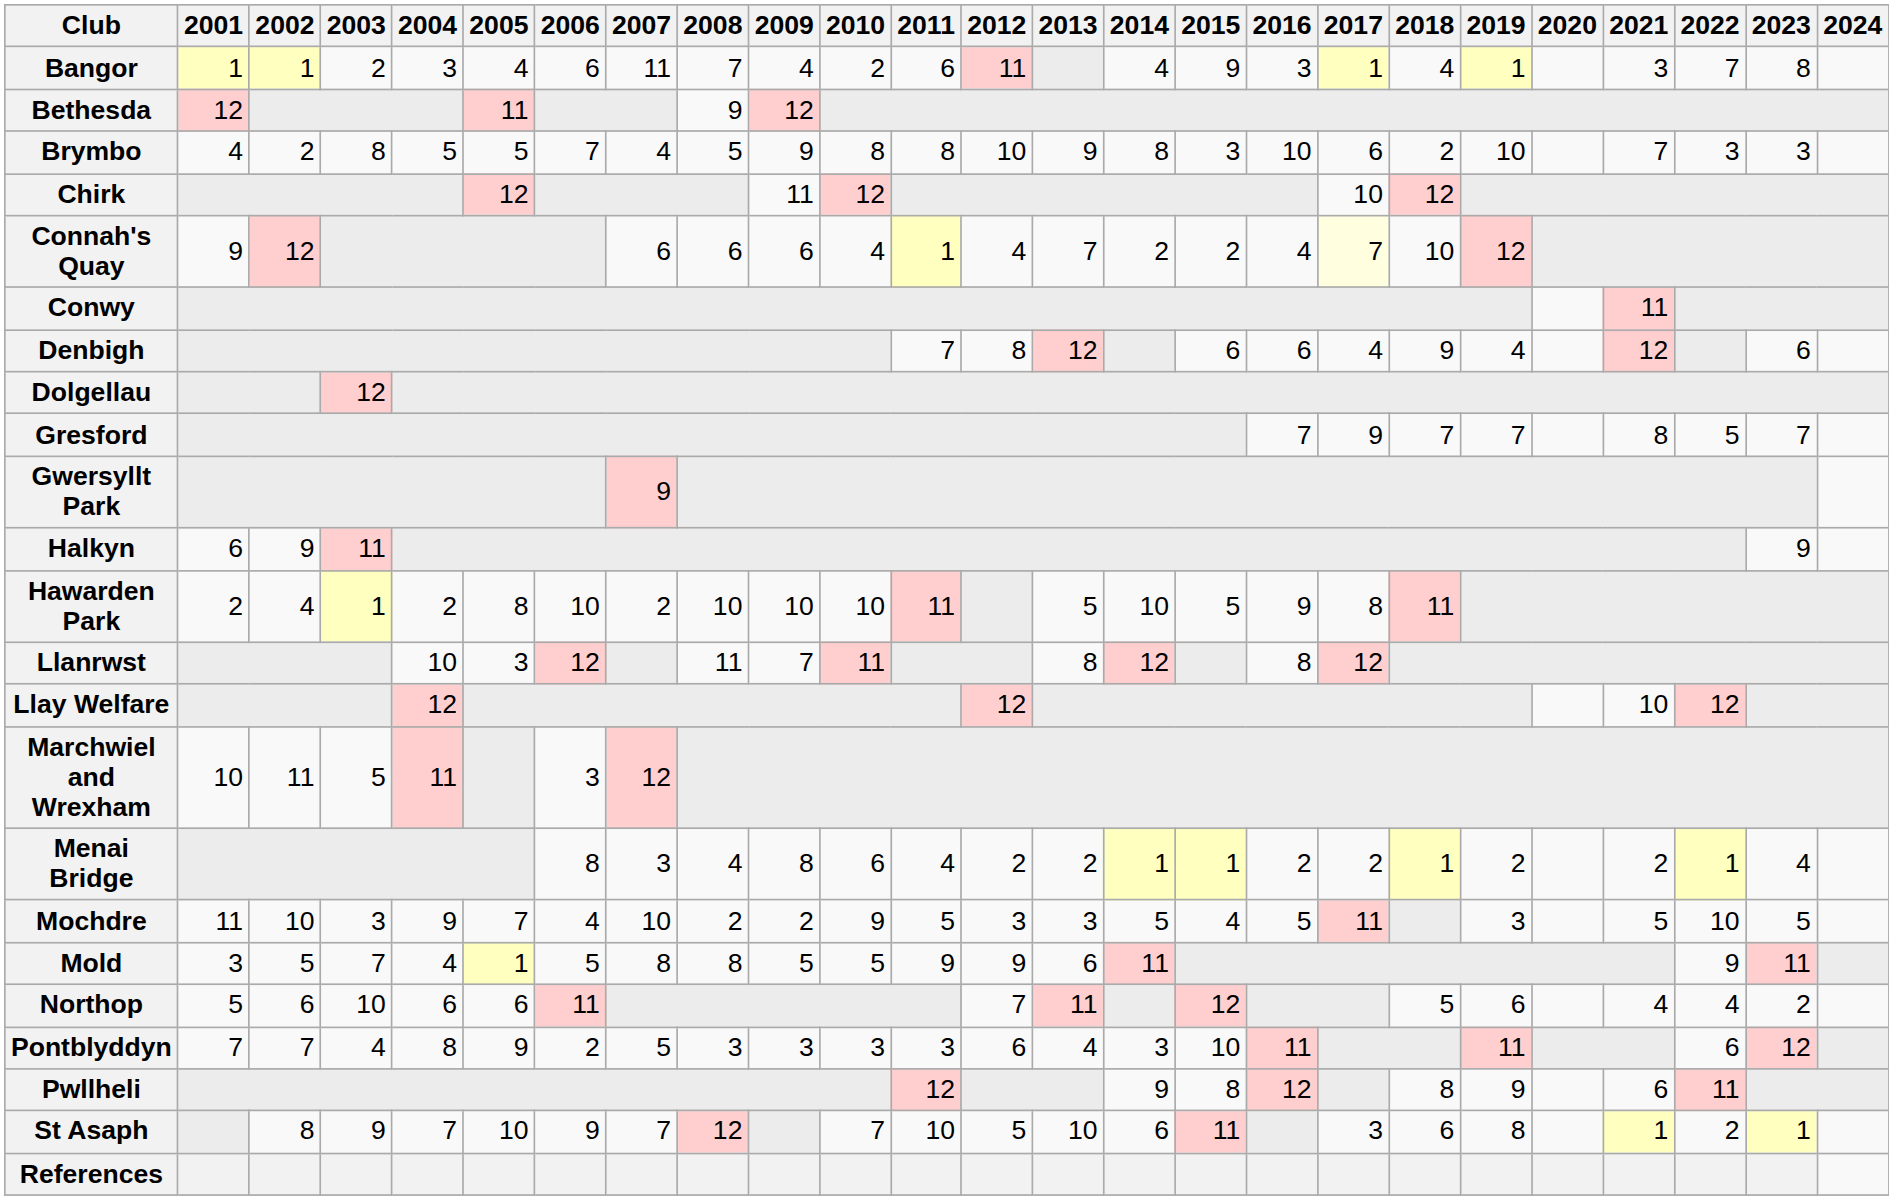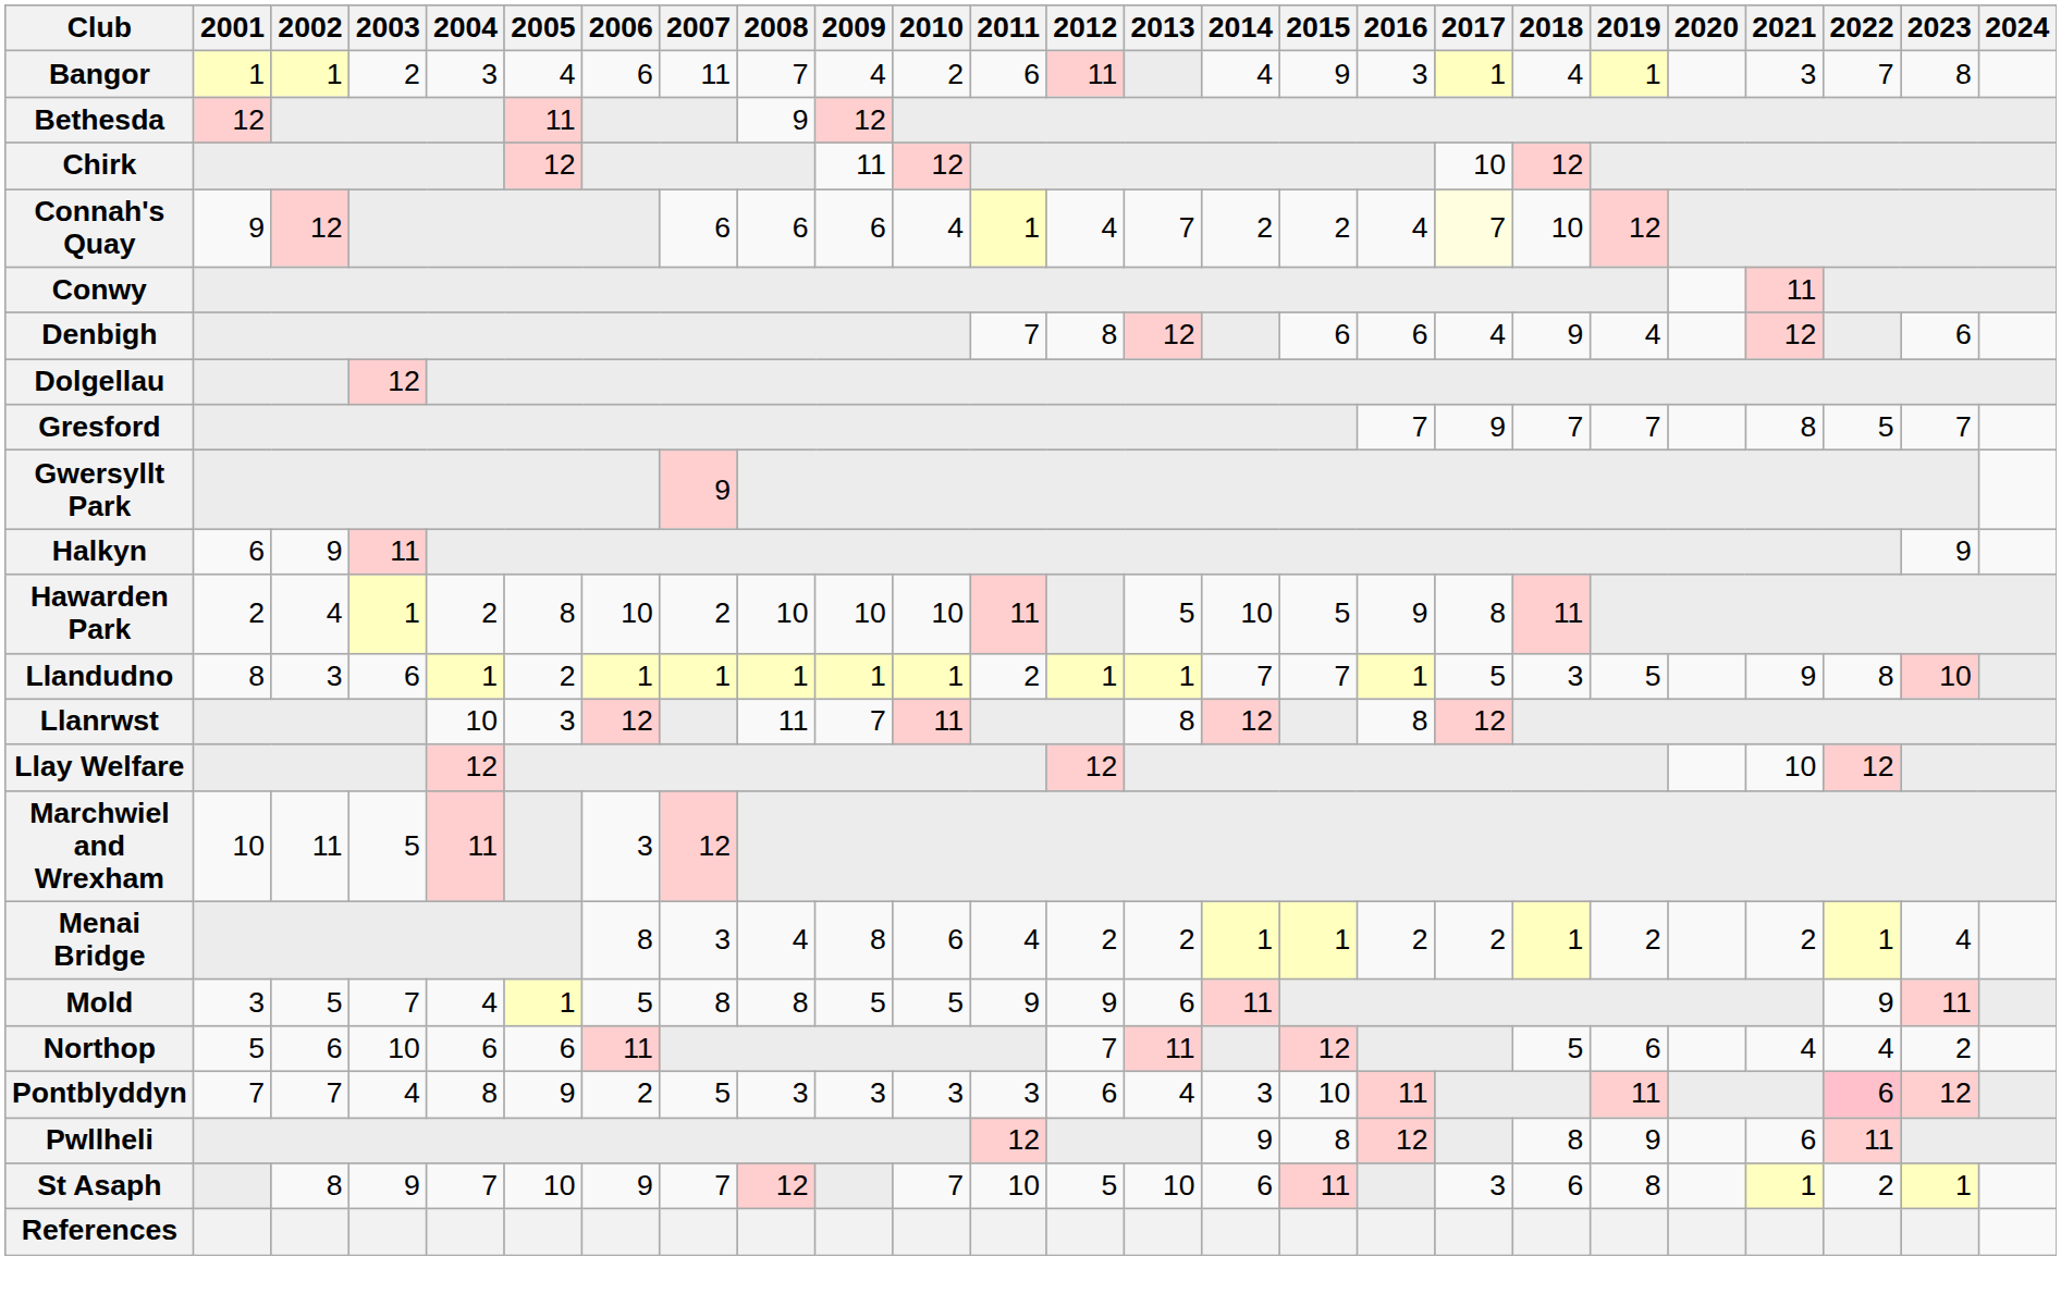 <table class="wikitable plainrowheaders" style="text-align:right">
 <tr>
 <th scope="col">Club</th>
 <th scope="col">2001</th>
 <th scope="col">2002</th>
 <th scope="col">2003</th>
 <th scope="col">2004</th>
 <th scope="col">2005</th>
 <th scope="col">2006</th>
 <th scope="col">2007</th>
 <th scope="col">2008</th>
 <th scope="col">2009</th>
 <th scope="col">2010</th>
 <th scope="col">2011</th>
 <th scope="col">2012</th>
 <th scope="col">2013</th>
 <th scope="col">2014</th>
 <th scope="col">2015</th>
 <th scope="col">2016</th>
 <th scope="col">2017</th>
 <th scope="col">2018</th>
 <th scope="col">2019</th>
 <th scope="col">2020</th>
 <th scope="col">2021</th>
 <th scope="col">2022</th>
 <th scope="col">2023</th>
 <th scope="col">2024</th>
 </tr>
 <tr>
 <th scope="row">Bangor</th>
 <td bgcolor="#ffffbf">1</td>
 <td bgcolor="#ffffbf">1</td>
 <td>2</td>
 <td>3</td>
 <td>4</td>
 <td>6</td>
 <td>11</td>
 <td>7</td>
 <td>4</td>
 <td>2</td>
 <td>6</td>
 <td bgcolor="#ffcfcf">11</td>
 <td bgcolor="#ececec"></td>
 <td>4</td>
 <td>9</td>
 <td>3</td>
 <td bgcolor="#ffffbf">1</td>
 <td>4</td>
 <td bgcolor="#ffffbf">1</td>
 <td></td>
 <td>3</td>
 <td>7</td>
 <td>8</td>
 <td></td>
 </tr>
 <tr>
 <th scope="row">Bethesda</th>
 <td bgcolor="#ffcfcf">12</td>
 <td bgcolor="#ececec" colspan="3"></td>
 <td bgcolor="#ffcfcf">11</td>
 <td bgcolor="#ececec" colspan="2"></td>
 <td>9</td>
 <td bgcolor="#ffcfcf">12</td>
 <td bgcolor="#ececec" colspan="15"></td>
-</tr>
-<tr>
-<th scope="row">Brymbo</th>
-<td>4</td>
-<td>2</td>
-<td>8</td>
-<td>5</td>
-<td>5</td>
-<td>7</td>
-<td>4</td>
-<td>5</td>
-<td>9</td>
-<td>8</td>
-<td>8</td>
-<td>10</td>
-<td>9</td>
-<td>8</td>
-<td>3</td>
-<td>10</td>
-<td>6</td>
-<td>2</td>
-<td>10</td>
-<td></td>
-<td>7</td>
-<td>3</td>
-<td>3</td>
-<td></td>
 </tr>
 <tr>
 <th scope="row">Chirk</th>
 <td bgcolor="#ececec" colspan="4"></td>
 <td bgcolor="#ffcfcf">12</td>
 <td bgcolor="#ececec" colspan="3"></td>
 <td>11</td>
 <td bgcolor="#ffcfcf">12</td>
 <td bgcolor="#ececec" colspan="6"></td>
 <td>10</td>
 <td bgcolor="#ffcfcf">12</td>
 <td bgcolor="#ececec" colspan="6"></td>
 </tr>
 <tr>
 <th scope="row">Connah's Quay</th>
 <td>9</td>
 <td bgcolor="#ffcfcf">12</td>
 <td bgcolor="#ececec" colspan="4"></td>
 <td>6</td>
 <td>6</td>
 <td>6</td>
 <td>4</td>
 <td bgcolor="#ffffbf">1</td>
 <td>4</td>
 <td>7</td>
 <td>2</td>
 <td>2</td>
 <td>4</td>
 <td style="background: lightyellow;">7</td>
 <td>10</td>
 <td bgcolor="#ffcfcf">12</td>
 <td bgcolor="#ececec" colspan="5"></td>
 </tr>
 <tr>
 <th scope="row">Conwy</th>
 <td bgcolor="#ececec" colspan="19"></td>
 <td></td>
 <td bgcolor="#ffcfcf">11</td>
 <td bgcolor="#ececec" colspan="3"></td>
 </tr>
 <tr>
 <th scope="row">Denbigh</th>
 <td bgcolor="#ececec" colspan="10"></td>
 <td>7</td>
 <td>8</td>
 <td bgcolor="#ffcfcf">12</td>
 <td bgcolor="#ececec"></td>
 <td>6</td>
 <td>6</td>
 <td>4</td>
 <td>9</td>
 <td>4</td>
 <td></td>
 <td bgcolor="#ffcfcf">12</td>
 <td bgcolor="#ececec" colspan="1"></td>
 <td>6</td>
 <td></td>
 </tr>
 <tr>
 <th scope="row">Dolgellau</th>
 <td bgcolor="#ececec" colspan="2"></td>
 <td bgcolor="#ffcfcf">12</td>
 <td bgcolor="#ececec" colspan="21"></td>
 </tr>
 <tr>
 <th scope="row">Gresford</th>
 <td bgcolor="#ececec" colspan="15"></td>
 <td>7</td>
 <td>9</td>
 <td>7</td>
 <td>7</td>
 <td></td>
 <td>8</td>
 <td>5</td>
 <td>7</td>
 <td></td>
 </tr>
 <tr>
 <th scope="row">Gwersyllt Park </th>
 <td bgcolor="#ececec" colspan="6"></td>
 <td bgcolor="#ffcfcf">9</td>
 <td bgcolor="#ececec" colspan="16"></td>
 <td></td>
 </tr>
 <tr>
 <th scope="row">Halkyn</th>
 <td>6</td>
 <td>9</td>
 <td bgcolor="#ffcfcf">11</td>
 <td bgcolor="#ececec" colspan="19"></td>
 <td>9</td>
 <td></td>
 </tr>
 <tr>
 <th scope="row">Hawarden Park</th>
 <td>2</td>
 <td>4</td>
 <td bgcolor="#ffffbf">1</td>
 <td>2</td>
 <td>8</td>
 <td>10</td>
 <td>2</td>
 <td>10</td>
 <td>10</td>
 <td>10</td>
 <td bgcolor="#ffcfcf">11</td>
 <td bgcolor="#ececec"></td>
 <td>5</td>
 <td>10</td>
 <td>5</td>
 <td>9</td>
 <td>8</td>
 <td bgcolor="#ffcfcf">11</td>
 <td bgcolor="#ececec" colspan="6"></td>
 </tr>
 <tr>
+<th scope="row">Llandudno</th>
+<td>8</td>
+<td>3</td>
+<td>6</td>
+<td bgcolor="#ffffbf">1</td>
+<td>2</td>
+<td bgcolor="#ffffbf">1</td>
+<td bgcolor="#ffffbf">1</td>
+<td bgcolor="#ffffbf">1</td>
+<td bgcolor="#ffffbf">1</td>
+<td bgcolor="#ffffbf">1</td>
+<td>2</td>
+<td bgcolor="#ffffbf">1</td>
+<td bgcolor="#ffffbf">1</td>
+<td>7</td>
+<td>7</td>
+<td bgcolor="#ffffbf">1</td>
+<td>5</td>
+<td>3</td>
+<td>5</td>
+<td></td>
+<td>9</td>
+<td>8</td>
+<td bgcolor="#ffcfcf">10</td>
+<td bgcolor="#ececec" colspan="1"></td>
+</tr>
+<tr>
 <th scope="row">Llanrwst</th>
 <td bgcolor="#ececec" colspan="3"></td>
 <td>10</td>
 <td>3</td>
 <td bgcolor="#ffcfcf">12</td>
 <td bgcolor="#ececec"></td>
 <td>11</td>
 <td>7</td>
 <td bgcolor="#ffcfcf">11</td>
 <td bgcolor="#ececec" colspan="2"></td>
 <td>8</td>
 <td bgcolor="#ffcfcf">12</td>
 <td bgcolor="#ececec"></td>
 <td>8</td>
 <td bgcolor="#ffcfcf">12</td>
 <td bgcolor="#ececec" colspan="7"></td>
 </tr>
 <tr>
 <th scope="row">Llay Welfare</th>
 <td bgcolor="#ececec" colspan="3"></td>
 <td bgcolor="#ffcfcf">12</td>
 <td bgcolor="#ececec" colspan="7"></td>
 <td bgcolor="#ffcfcf">12</td>
 <td bgcolor="#ececec" colspan="7"></td>
 <td></td>
 <td>10</td>
 <td bgcolor="#ffcfcf">12</td>
 <td bgcolor="#ececec" colspan="2"></td>
 </tr>
 <tr>
 <th scope="row">Marchwiel and Wrexham</th>
 <td>10</td>
 <td>11</td>
 <td>5</td>
 <td bgcolor="#ffcfcf">11</td>
 <td bgcolor="#ececec"></td>
 <td>3</td>
 <td bgcolor="#ffcfcf">12</td>
 <td bgcolor="#ececec" colspan="17"></td>
 </tr>
 <tr>
 <th scope="row">Menai Bridge</th>
 <td bgcolor="#ececec" colspan="5"></td>
 <td>8</td>
 <td>3</td>
 <td>4</td>
 <td>8</td>
 <td>6</td>
 <td>4</td>
 <td>2</td>
 <td>2</td>
 <td bgcolor="#ffffbf">1</td>
 <td bgcolor="#ffffbf">1</td>
 <td>2</td>
 <td>2</td>
 <td bgcolor="#ffffbf">1</td>
 <td>2</td>
 <td></td>
 <td>2</td>
 <td bgcolor="#ffffbf">1</td>
 <td>4</td>
-<td></td>
-</tr>
-<tr>
-<th scope="row">Mochdre</th>
-<td>11</td>
-<td>10</td>
-<td>3</td>
-<td>9</td>
-<td>7</td>
-<td>4</td>
-<td>10</td>
-<td>2</td>
-<td>2</td>
-<td>9</td>
-<td>5</td>
-<td>3</td>
-<td>3</td>
-<td>5</td>
-<td>4</td>
-<td>5</td>
-<td bgcolor="#ffcfcf">11</td>
-<td bgcolor="#ececec"></td>
-<td>3</td>
-<td></td>
-<td>5</td>
-<td>10</td>
-<td>5</td>
 <td></td>
 </tr>
 <tr>
 <th scope="row">Mold</th>
 <td>3</td>
 <td>5</td>
 <td>7</td>
 <td>4</td>
 <td bgcolor="#ffffbf">1</td>
 <td>5</td>
 <td>8</td>
 <td>8</td>
 <td>5</td>
 <td>5</td>
 <td>9</td>
 <td>9</td>
 <td>6</td>
 <td bgcolor="#ffcfcf">11</td>
 <td bgcolor="#ececec" colspan="7"></td>
 <td>9</td>
 <td bgcolor="#ffcfcf">11</td>
 <td bgcolor="#ececec" colspan="1"></td>
 </tr>
 <tr>
 <th scope="row">Northop</th>
 <td>5</td>
 <td>6</td>
 <td>10</td>
 <td>6</td>
 <td>6</td>
 <td bgcolor="#ffcfcf">11</td>
 <td bgcolor="#ececec" colspan="5"></td>
 <td>7</td>
 <td bgcolor="#ffcfcf">11</td>
 <td bgcolor="#ececec"></td>
 <td bgcolor="#ffcfcf">12</td>
 <td bgcolor="#ececec" colspan="2"></td>
 <td>5</td>
 <td>6</td>
 <td></td>
 <td>4</td>
 <td>4</td>
 <td>2</td>
 <td></td>
 </tr>
 <tr>
 <th scope="row">Pontblyddyn</th>
 <td>7</td>
 <td>7</td>
 <td>4</td>
 <td>8</td>
 <td>9</td>
 <td>2</td>
 <td>5</td>
 <td>3</td>
 <td>3</td>
 <td>3</td>
 <td>3</td>
 <td>6</td>
 <td>4</td>
 <td>3</td>
 <td>10</td>
 <td bgcolor="#ffcfcf">11</td>
 <td bgcolor="#ececec" colspan="2"></td>
 <td bgcolor="#ffcfcf">11</td>
 <td bgcolor="#ececec" colspan="2"></td>
-<td>6</td>
+<td style="background: pink;">6</td>
 <td bgcolor="#ffcfcf">12</td>
 <td bgcolor="#ececec" colspan="1"></td>
 </tr>
 <tr>
 <th scope="row">Pwllheli</th>
 <td bgcolor="#ececec" colspan="10"></td>
 <td bgcolor="#ffcfcf">12</td>
 <td bgcolor="#ececec" colspan="2"></td>
 <td>9</td>
 <td>8</td>
 <td bgcolor="#ffcfcf">12</td>
 <td bgcolor="#ececec"></td>
 <td>8</td>
 <td>9</td>
 <td></td>
 <td>6</td>
 <td bgcolor="#ffcfcf">11</td>
 <td bgcolor="#ececec" colspan="2"></td>
 </tr>
 <tr>
 <th scope="row">St Asaph</th>
 <td bgcolor="#ececec"></td>
 <td>8</td>
 <td>9</td>
 <td>7</td>
 <td>10</td>
 <td>9</td>
 <td>7</td>
 <td bgcolor="#ffcfcf">12</td>
 <td bgcolor="#ececec"></td>
 <td>7</td>
 <td>10</td>
 <td>5</td>
 <td>10</td>
 <td>6</td>
 <td bgcolor="#ffcfcf">11</td>
 <td bgcolor="#ececec"></td>
 <td>3</td>
 <td>6</td>
 <td>8</td>
 <td></td>
 <td bgcolor="#ffffbf">1</td>
 <td>2</td>
 <td bgcolor="#ffffbf">1</td>
 <td></td>
 </tr>
 <tr style="text-align:center">
 <th scope="row">References</th>
 <th scope="col"></th>
 <th scope="col"></th>
 <th scope="col"></th>
 <th scope="col"></th>
 <th scope="col"></th>
 <th scope="col"></th>
 <th scope="col"></th>
 <th scope="col"></th>
 <th scope="col"></th>
 <th scope="col"></th>
 <th scope="col"></th>
 <th scope="col"></th>
 <th scope="col"></th>
 <th scope="col"></th>
 <th scope="col"></th>
 <th scope="col"></th>
 <th scope="col"></th>
 <th scope="col"></th>
 <th scope="col"></th>
 <th scope="col"></th>
 <th scope="col"></th>
 <th scope="col"></th>
 <th scope="col"></th>
 </tr>
 </table>
